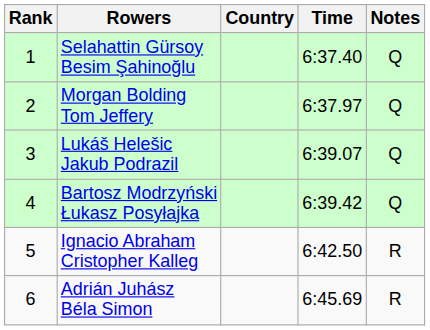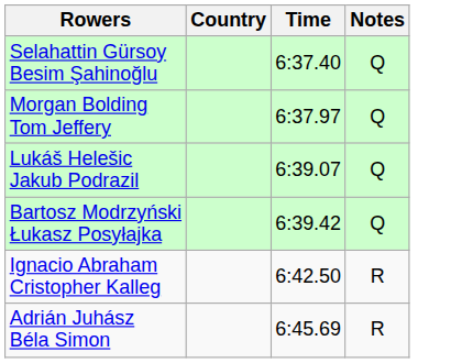 <table class="wikitable" style="text-align:center">
 <tr>
-<th>Rank</th>
 <th>Rowers</th>
 <th>Country</th>
 <th>Time</th>
 <th>Notes</th>
 </tr>
 <tr bgcolor=ccffcc>
-<td>1</td>
 <td align="left"><a href='#'>Selahattin Gürsoy</a><br><a href='#'>Besim Şahinoğlu</a></td>
 <td align="left"></td>
 <td>6:37.40</td>
 <td>Q</td>
 </tr>
 <tr bgcolor=ccffcc>
-<td>2</td>
 <td align="left"><a href='#'>Morgan Bolding</a><br><a href='#'>Tom Jeffery</a></td>
 <td align="left"></td>
 <td>6:37.97</td>
 <td>Q</td>
 </tr>
 <tr bgcolor=ccffcc>
-<td>3</td>
 <td align="left"><a href='#'>Lukáš Helešic</a><br><a href='#'>Jakub Podrazil</a></td>
 <td align="left"></td>
 <td>6:39.07</td>
 <td>Q</td>
 </tr>
 <tr bgcolor=ccffcc>
-<td>4</td>
 <td align="left"><a href='#'>Bartosz Modrzyński</a><br><a href='#'>Łukasz Posyłajka</a></td>
 <td align="left"></td>
 <td>6:39.42</td>
 <td>Q</td>
 </tr>
 <tr>
-<td>5</td>
 <td align="left"><a href='#'>Ignacio Abraham</a><br><a href='#'>Cristopher Kalleg</a></td>
 <td align="left"></td>
 <td>6:42.50</td>
 <td>R</td>
 </tr>
 <tr>
-<td>6</td>
 <td align="left"><a href='#'>Adrián Juhász</a><br><a href='#'>Béla Simon</a></td>
 <td align="left"></td>
 <td>6:45.69</td>
 <td>R</td>
 </tr>
 </table>
